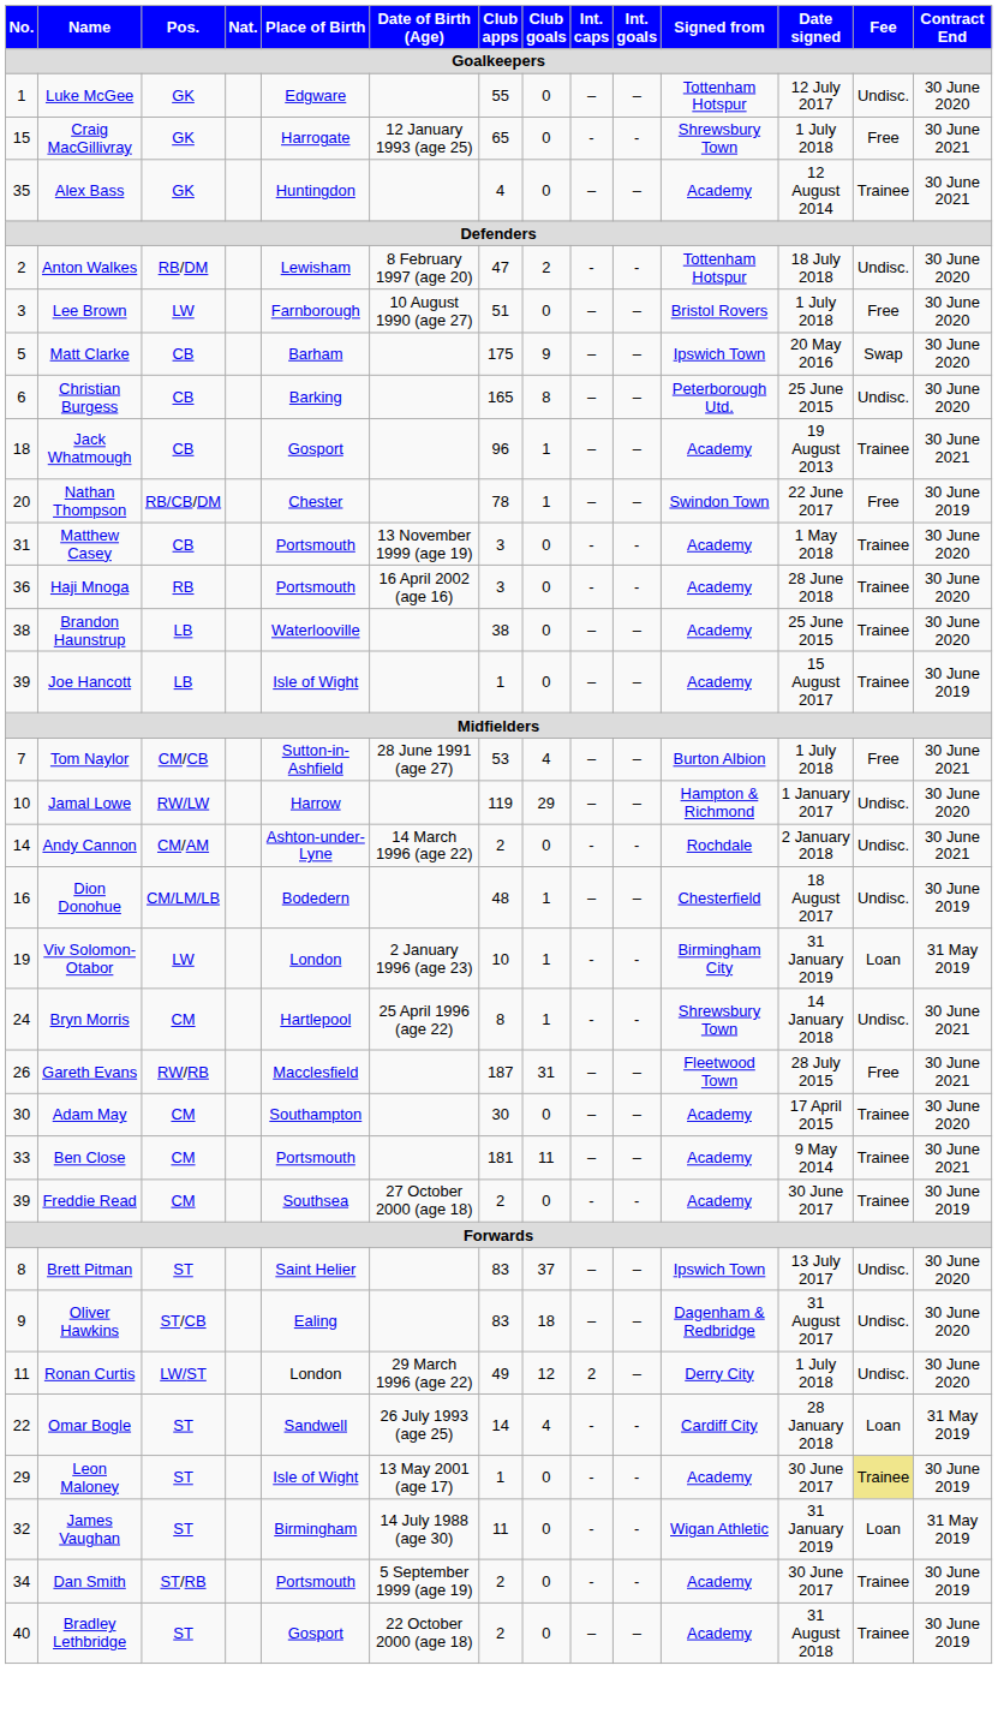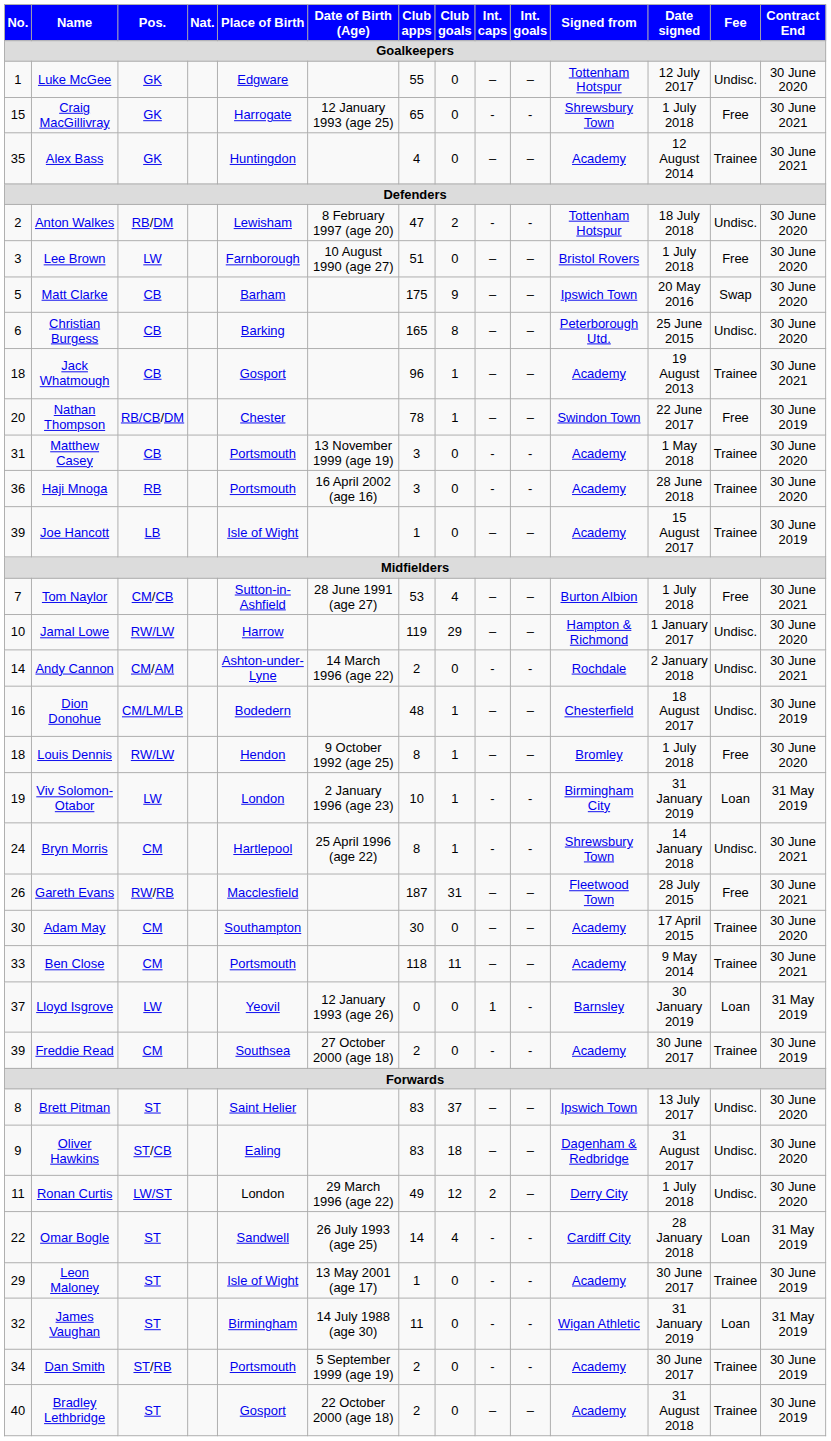 <table class="wikitable" style="text-align:center; font-size:87%; width:100%;">
 <tr>
 <th style="background:#0000FF; color:white; text-align:center;">No.</th>
 <th style="background:#0000FF; color:white; text-align:center;">Name</th>
 <th style="background:#0000FF; color:white; text-align:center;">Pos.</th>
 <th style="background:#0000FF; color:white; text-align:center;">Nat.</th>
 <th style="background:#0000FF; color:white; text-align:center;">Place of Birth</th>
 <th style="background:#0000FF; color:white; text-align:center;">Date of Birth (Age)</th>
 <th style="background:#0000FF; color:white; text-align:center;">Club<br>apps</th>
 <th style="background:#0000FF; color:white; text-align:center;">Club<br>goals</th>
 <th style="background:#0000FF; color:white; text-align:center;">Int.<br>caps</th>
 <th style="background:#0000FF; color:white; text-align:center;">Int.<br>goals</th>
 <th style="background:#0000FF; color:white; text-align:center;">Signed from</th>
 <th style="background:#0000FF; color:white; text-align:center;">Date signed</th>
 <th style="background:#0000FF; color:white; text-align:center;">Fee</th>
 <th style="background:#0000FF; color:white; text-align:center;">Contract End</th>
 </tr>
 <tr>
 <th colspan="14" style="background:#dcdcdc; text-align:center;">Goalkeepers</th>
 </tr>
 <tr>
 <td>1</td>
 <td><a href='#'>Luke McGee</a></td>
 <td><a href='#'>GK</a></td>
 <td></td>
 <td><a href='#'>Edgware</a></td>
 <td></td>
 <td>55</td>
 <td>0</td>
 <td>–</td>
 <td>–</td>
 <td><a href='#'>Tottenham Hotspur</a></td>
 <td>12 July 2017</td>
 <td>Undisc.</td>
 <td>30 June 2020</td>
 </tr>
 <tr>
 <td>15</td>
 <td><a href='#'>Craig MacGillivray</a></td>
 <td><a href='#'>GK</a></td>
 <td></td>
 <td><a href='#'>Harrogate</a></td>
 <td>12 January 1993 (age 25)</td>
 <td>65</td>
 <td>0</td>
 <td>-</td>
 <td>-</td>
 <td><a href='#'>Shrewsbury Town</a></td>
 <td>1 July 2018</td>
 <td>Free</td>
 <td>30 June 2021</td>
 </tr>
 <tr>
 <td>35</td>
 <td><a href='#'>Alex Bass</a></td>
 <td><a href='#'>GK</a></td>
 <td></td>
 <td><a href='#'>Huntingdon</a></td>
 <td></td>
 <td>4</td>
 <td>0</td>
 <td>–</td>
 <td>–</td>
 <td><a href='#'>Academy</a></td>
 <td>12 August 2014</td>
 <td>Trainee</td>
 <td>30 June 2021</td>
 </tr>
 <tr>
 <th colspan="14" style="background:#dcdcdc; text-align:center;">Defenders</th>
 </tr>
 <tr>
 <td>2</td>
 <td><a href='#'>Anton Walkes</a></td>
 <td><a href='#'>RB</a>/<a href='#'>DM</a></td>
 <td></td>
 <td><a href='#'>Lewisham</a></td>
 <td>8 February 1997 (age 20)</td>
 <td>47</td>
 <td>2</td>
 <td>-</td>
 <td>-</td>
 <td><a href='#'>Tottenham Hotspur</a></td>
 <td>18 July 2018</td>
 <td>Undisc.</td>
 <td>30 June 2020</td>
 </tr>
 <tr>
 <td>3</td>
 <td><a href='#'>Lee Brown</a></td>
 <td><a href='#'>LW</a></td>
 <td></td>
 <td><a href='#'>Farnborough</a></td>
 <td>10 August 1990 (age 27)</td>
 <td>51</td>
 <td>0</td>
 <td>–</td>
 <td>–</td>
 <td><a href='#'>Bristol Rovers</a></td>
 <td>1 July 2018</td>
 <td>Free</td>
 <td>30 June 2020</td>
 </tr>
 <tr>
 <td>5</td>
 <td><a href='#'>Matt Clarke</a></td>
 <td><a href='#'>CB</a></td>
 <td></td>
 <td><a href='#'>Barham</a></td>
 <td></td>
 <td>175</td>
 <td>9</td>
 <td>–</td>
 <td>–</td>
 <td><a href='#'>Ipswich Town</a></td>
 <td>20 May 2016</td>
 <td>Swap</td>
 <td>30 June 2020</td>
 </tr>
 <tr>
 <td>6</td>
 <td><a href='#'>Christian Burgess</a></td>
 <td><a href='#'>CB</a></td>
 <td></td>
 <td><a href='#'>Barking</a></td>
 <td></td>
 <td>165</td>
 <td>8</td>
 <td>–</td>
 <td>–</td>
 <td><a href='#'>Peterborough Utd.</a></td>
 <td>25 June 2015</td>
 <td>Undisc.</td>
 <td>30 June 2020</td>
 </tr>
 <tr>
 <td>18</td>
 <td><a href='#'>Jack Whatmough</a></td>
 <td><a href='#'>CB</a></td>
 <td></td>
 <td><a href='#'>Gosport</a></td>
 <td></td>
 <td>96</td>
 <td>1</td>
 <td>–</td>
 <td>–</td>
 <td><a href='#'>Academy</a></td>
 <td>19 August 2013</td>
 <td>Trainee</td>
 <td>30 June 2021</td>
 </tr>
 <tr>
 <td>20</td>
 <td><a href='#'>Nathan Thompson</a></td>
 <td><a href='#'>RB/</a><a href='#'>CB</a>/<a href='#'>DM</a></td>
 <td></td>
 <td><a href='#'>Chester</a></td>
 <td></td>
 <td>78</td>
 <td>1</td>
 <td>–</td>
 <td>–</td>
 <td><a href='#'>Swindon Town</a></td>
 <td>22 June 2017</td>
 <td>Free</td>
 <td>30 June 2019</td>
 </tr>
 <tr>
 <td>31</td>
 <td><a href='#'>Matthew Casey</a></td>
 <td><a href='#'>CB</a></td>
 <td></td>
 <td><a href='#'>Portsmouth</a></td>
 <td>13 November 1999 (age 19)</td>
 <td>3</td>
 <td>0</td>
 <td>-</td>
 <td>-</td>
 <td><a href='#'>Academy</a></td>
 <td>1 May 2018</td>
 <td>Trainee</td>
 <td>30 June 2020</td>
 </tr>
 <tr>
 <td>36</td>
 <td><a href='#'>Haji Mnoga</a></td>
 <td><a href='#'>RB</a></td>
 <td></td>
 <td><a href='#'>Portsmouth</a></td>
 <td>16 April 2002 (age 16)</td>
 <td>3</td>
 <td>0</td>
 <td>-</td>
 <td>-</td>
 <td><a href='#'>Academy</a></td>
 <td>28 June 2018</td>
 <td>Trainee</td>
 <td>30 June 2020</td>
 </tr>
 <tr>
-<td>38</td>
-<td><a href='#'>Brandon Haunstrup</a></td>
-<td><a href='#'>LB</a></td>
-<td></td>
-<td><a href='#'>Waterlooville</a></td>
-<td></td>
-<td>38</td>
-<td>0</td>
-<td>–</td>
-<td>–</td>
-<td><a href='#'>Academy</a></td>
-<td>25 June 2015</td>
-<td>Trainee</td>
-<td>30 June 2020</td>
-</tr>
-<tr>
 <td>39</td>
 <td><a href='#'>Joe Hancott</a></td>
 <td><a href='#'>LB</a></td>
 <td></td>
 <td><a href='#'>Isle of Wight</a></td>
 <td></td>
 <td>1</td>
 <td>0</td>
 <td>–</td>
 <td>–</td>
 <td><a href='#'>Academy</a></td>
 <td>15 August 2017</td>
 <td>Trainee</td>
 <td>30 June 2019</td>
 </tr>
 <tr>
 <th colspan="14" style="background:#dcdcdc; text-align:center;">Midfielders</th>
 </tr>
 <tr>
 <td>7</td>
 <td><a href='#'>Tom Naylor</a></td>
 <td><a href='#'>CM</a>/<a href='#'>CB</a></td>
 <td></td>
 <td><a href='#'>Sutton-in-Ashfield</a></td>
 <td>28 June 1991 (age 27)</td>
 <td>53</td>
 <td>4</td>
 <td>–</td>
 <td>–</td>
 <td><a href='#'>Burton Albion</a></td>
 <td>1 July 2018</td>
 <td>Free</td>
 <td>30 June 2021</td>
 </tr>
 <tr>
 <td>10</td>
 <td><a href='#'>Jamal Lowe</a></td>
 <td><a href='#'>RW/LW</a></td>
 <td></td>
 <td><a href='#'>Harrow</a></td>
 <td></td>
 <td>119</td>
 <td>29</td>
 <td>–</td>
 <td>–</td>
 <td><a href='#'>Hampton & Richmond</a></td>
 <td>1 January 2017</td>
 <td>Undisc.</td>
 <td>30 June 2020</td>
 </tr>
 <tr>
 <td>14</td>
 <td><a href='#'>Andy Cannon</a></td>
 <td><a href='#'>CM</a>/<a href='#'>AM</a></td>
 <td></td>
 <td><a href='#'>Ashton-under-Lyne</a></td>
 <td>14 March 1996 (age 22)</td>
 <td>2</td>
 <td>0</td>
 <td>-</td>
 <td>-</td>
 <td><a href='#'>Rochdale</a></td>
 <td>2 January 2018</td>
 <td>Undisc.</td>
 <td>30 June 2021</td>
 </tr>
 <tr>
 <td>16</td>
 <td><a href='#'>Dion Donohue</a></td>
 <td><a href='#'>CM/LM/LB</a></td>
 <td></td>
 <td><a href='#'>Bodedern</a></td>
 <td></td>
 <td>48</td>
 <td>1</td>
 <td>–</td>
 <td>–</td>
 <td><a href='#'>Chesterfield</a></td>
 <td>18 August 2017</td>
 <td>Undisc.</td>
 <td>30 June 2019</td>
 </tr>
 <tr>
+<td>18</td>
+<td><a href='#'>Louis Dennis</a></td>
+<td><a href='#'>RW/LW</a></td>
+<td></td>
+<td><a href='#'>Hendon</a></td>
+<td>9 October 1992 (age 25)</td>
+<td>8</td>
+<td>1</td>
+<td>–</td>
+<td>–</td>
+<td><a href='#'>Bromley</a></td>
+<td>1 July 2018</td>
+<td>Free</td>
+<td>30 June 2020</td>
+</tr>
+<tr>
 <td>19</td>
 <td><a href='#'>Viv Solomon-Otabor</a></td>
 <td><a href='#'>LW</a></td>
 <td></td>
 <td><a href='#'>London</a></td>
 <td>2 January 1996 (age 23)</td>
 <td>10</td>
 <td>1</td>
 <td>-</td>
 <td>-</td>
 <td><a href='#'>Birmingham City</a></td>
 <td>31 January 2019</td>
 <td>Loan</td>
 <td>31 May 2019</td>
 </tr>
 <tr>
 <td>24</td>
 <td><a href='#'>Bryn Morris</a></td>
 <td><a href='#'>CM</a></td>
 <td></td>
 <td><a href='#'>Hartlepool</a></td>
 <td>25 April 1996 (age 22)</td>
 <td>8</td>
 <td>1</td>
 <td>-</td>
 <td>-</td>
 <td><a href='#'>Shrewsbury Town</a></td>
 <td>14 January 2018</td>
 <td>Undisc.</td>
 <td>30 June 2021</td>
 </tr>
 <tr>
 <td>26</td>
 <td><a href='#'>Gareth Evans</a></td>
 <td><a href='#'>RW</a>/<a href='#'>RB</a></td>
 <td></td>
 <td><a href='#'>Macclesfield</a></td>
 <td></td>
 <td>187</td>
 <td>31</td>
 <td>–</td>
 <td>–</td>
 <td><a href='#'>Fleetwood Town</a></td>
 <td>28 July 2015</td>
 <td>Free</td>
 <td>30 June 2021</td>
 </tr>
 <tr>
 <td>30</td>
 <td><a href='#'>Adam May</a></td>
 <td><a href='#'>CM</a></td>
 <td></td>
 <td><a href='#'>Southampton</a></td>
 <td></td>
 <td>30</td>
 <td>0</td>
 <td>–</td>
 <td>–</td>
 <td><a href='#'>Academy</a></td>
 <td>17 April 2015</td>
 <td>Trainee</td>
 <td>30 June 2020</td>
 </tr>
 <tr>
 <td>33</td>
 <td><a href='#'>Ben Close</a></td>
 <td><a href='#'>CM</a></td>
 <td></td>
 <td><a href='#'>Portsmouth</a></td>
 <td></td>
-<td>181</td>
+<td>118</td>
 <td>11</td>
 <td>–</td>
 <td>–</td>
 <td><a href='#'>Academy</a></td>
 <td>9 May 2014</td>
 <td>Trainee</td>
 <td>30 June 2021</td>
+</tr>
+<tr>
+<td>37</td>
+<td><a href='#'>Lloyd Isgrove</a></td>
+<td><a href='#'>LW</a></td>
+<td></td>
+<td><a href='#'>Yeovil</a></td>
+<td>12 January 1993 (age 26)</td>
+<td>0</td>
+<td>0</td>
+<td>1</td>
+<td>-</td>
+<td><a href='#'>Barnsley</a></td>
+<td>30 January 2019</td>
+<td>Loan</td>
+<td>31 May 2019</td>
 </tr>
 <tr>
 <td>39</td>
 <td><a href='#'>Freddie Read</a></td>
 <td><a href='#'>CM</a></td>
 <td></td>
 <td><a href='#'>Southsea</a></td>
 <td>27 October 2000 (age 18)</td>
 <td>2</td>
 <td>0</td>
 <td>-</td>
 <td>-</td>
 <td><a href='#'>Academy</a></td>
 <td>30 June 2017</td>
 <td>Trainee</td>
 <td>30 June 2019</td>
 </tr>
 <tr>
 <th colspan="14" style="background:#dcdcdc; text-align=center;">Forwards</th>
 </tr>
 <tr>
 <td>8</td>
 <td><a href='#'>Brett Pitman</a></td>
 <td><a href='#'>ST</a></td>
 <td></td>
 <td><a href='#'>Saint Helier</a></td>
 <td></td>
 <td>83</td>
 <td>37</td>
 <td>–</td>
 <td>–</td>
 <td><a href='#'>Ipswich Town</a></td>
 <td>13 July 2017</td>
 <td>Undisc.</td>
 <td>30 June 2020</td>
 </tr>
 <tr>
 <td>9</td>
 <td><a href='#'>Oliver Hawkins</a></td>
 <td><a href='#'>ST</a>/<a href='#'>CB</a></td>
 <td></td>
 <td><a href='#'>Ealing</a></td>
 <td></td>
 <td>83</td>
 <td>18</td>
 <td>–</td>
 <td>–</td>
 <td><a href='#'>Dagenham & Redbridge</a></td>
 <td>31 August 2017</td>
 <td>Undisc.</td>
 <td>30 June 2020</td>
 </tr>
 <tr>
 <td>11</td>
 <td><a href='#'>Ronan Curtis</a></td>
 <td><a href='#'>LW/</a><a href='#'>ST</a></td>
 <td></td>
 <td>London</td>
 <td>29 March 1996 (age 22)</td>
 <td>49</td>
 <td>12</td>
 <td>2</td>
 <td>–</td>
 <td><a href='#'>Derry City</a></td>
 <td>1 July 2018</td>
 <td>Undisc.</td>
 <td>30 June 2020</td>
 </tr>
 <tr>
 <td>22</td>
 <td><a href='#'>Omar Bogle</a></td>
 <td><a href='#'>ST</a></td>
 <td></td>
 <td><a href='#'>Sandwell</a></td>
 <td>26 July 1993 (age 25)</td>
 <td>14</td>
 <td>4</td>
 <td>-</td>
 <td>-</td>
 <td><a href='#'>Cardiff City</a></td>
 <td>28 January 2018</td>
 <td>Loan</td>
 <td>31 May 2019</td>
 </tr>
 <tr>
 <td>29</td>
 <td><a href='#'>Leon Maloney</a></td>
 <td><a href='#'>ST</a></td>
 <td></td>
 <td><a href='#'>Isle of Wight</a></td>
 <td>13 May 2001 (age 17)</td>
 <td>1</td>
 <td>0</td>
 <td>-</td>
 <td>-</td>
 <td><a href='#'>Academy</a></td>
 <td>30 June 2017</td>
-<td style="background: khaki;">Trainee</td>
+<td>Trainee</td>
 <td>30 June 2019</td>
 </tr>
 <tr>
 <td>32</td>
 <td><a href='#'>James Vaughan</a></td>
 <td><a href='#'>ST</a></td>
 <td></td>
 <td><a href='#'>Birmingham</a></td>
 <td>14 July 1988 (age 30)</td>
 <td>11</td>
 <td>0</td>
 <td>-</td>
 <td>-</td>
 <td><a href='#'>Wigan Athletic</a></td>
 <td>31 January 2019</td>
 <td>Loan</td>
 <td>31 May 2019</td>
 </tr>
 <tr>
 <td>34</td>
 <td><a href='#'>Dan Smith</a></td>
 <td><a href='#'>ST</a>/<a href='#'>RB</a></td>
 <td></td>
 <td><a href='#'>Portsmouth</a></td>
 <td>5 September 1999 (age 19)</td>
 <td>2</td>
 <td>0</td>
 <td>-</td>
 <td>-</td>
 <td><a href='#'>Academy</a></td>
 <td>30 June 2017</td>
 <td>Trainee</td>
 <td>30 June 2019</td>
 </tr>
 <tr>
 <td>40</td>
 <td><a href='#'>Bradley Lethbridge</a></td>
 <td><a href='#'>ST</a></td>
 <td></td>
 <td><a href='#'>Gosport</a></td>
 <td>22 October 2000 (age 18)</td>
 <td>2</td>
 <td>0</td>
 <td>–</td>
 <td>–</td>
 <td><a href='#'>Academy</a></td>
 <td>31 August 2018</td>
 <td>Trainee</td>
 <td>30 June 2019</td>
 </tr>
 </table>
